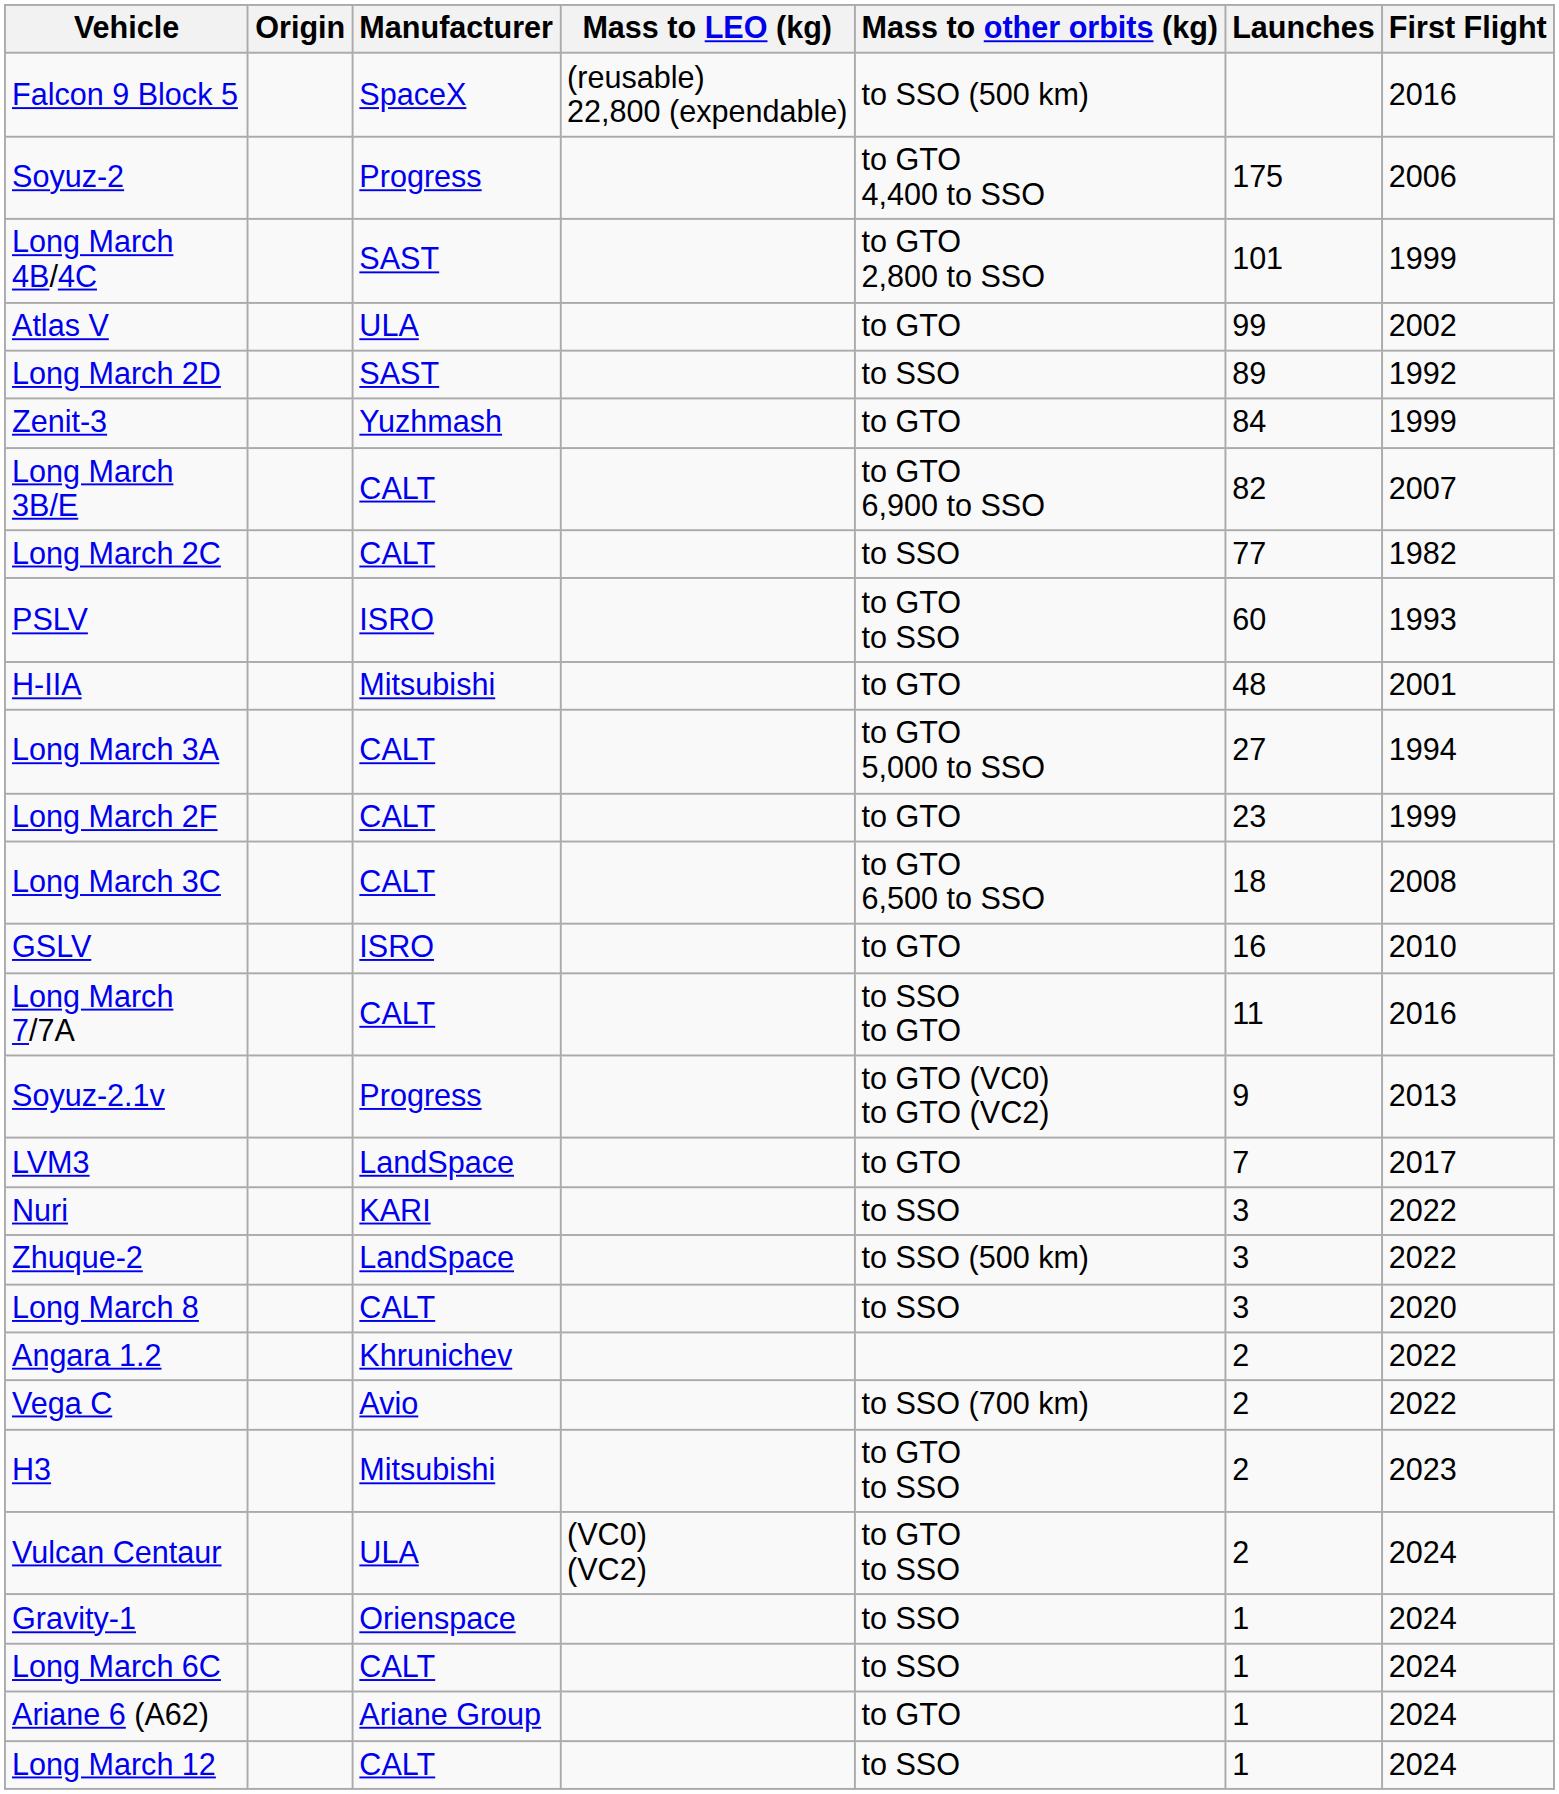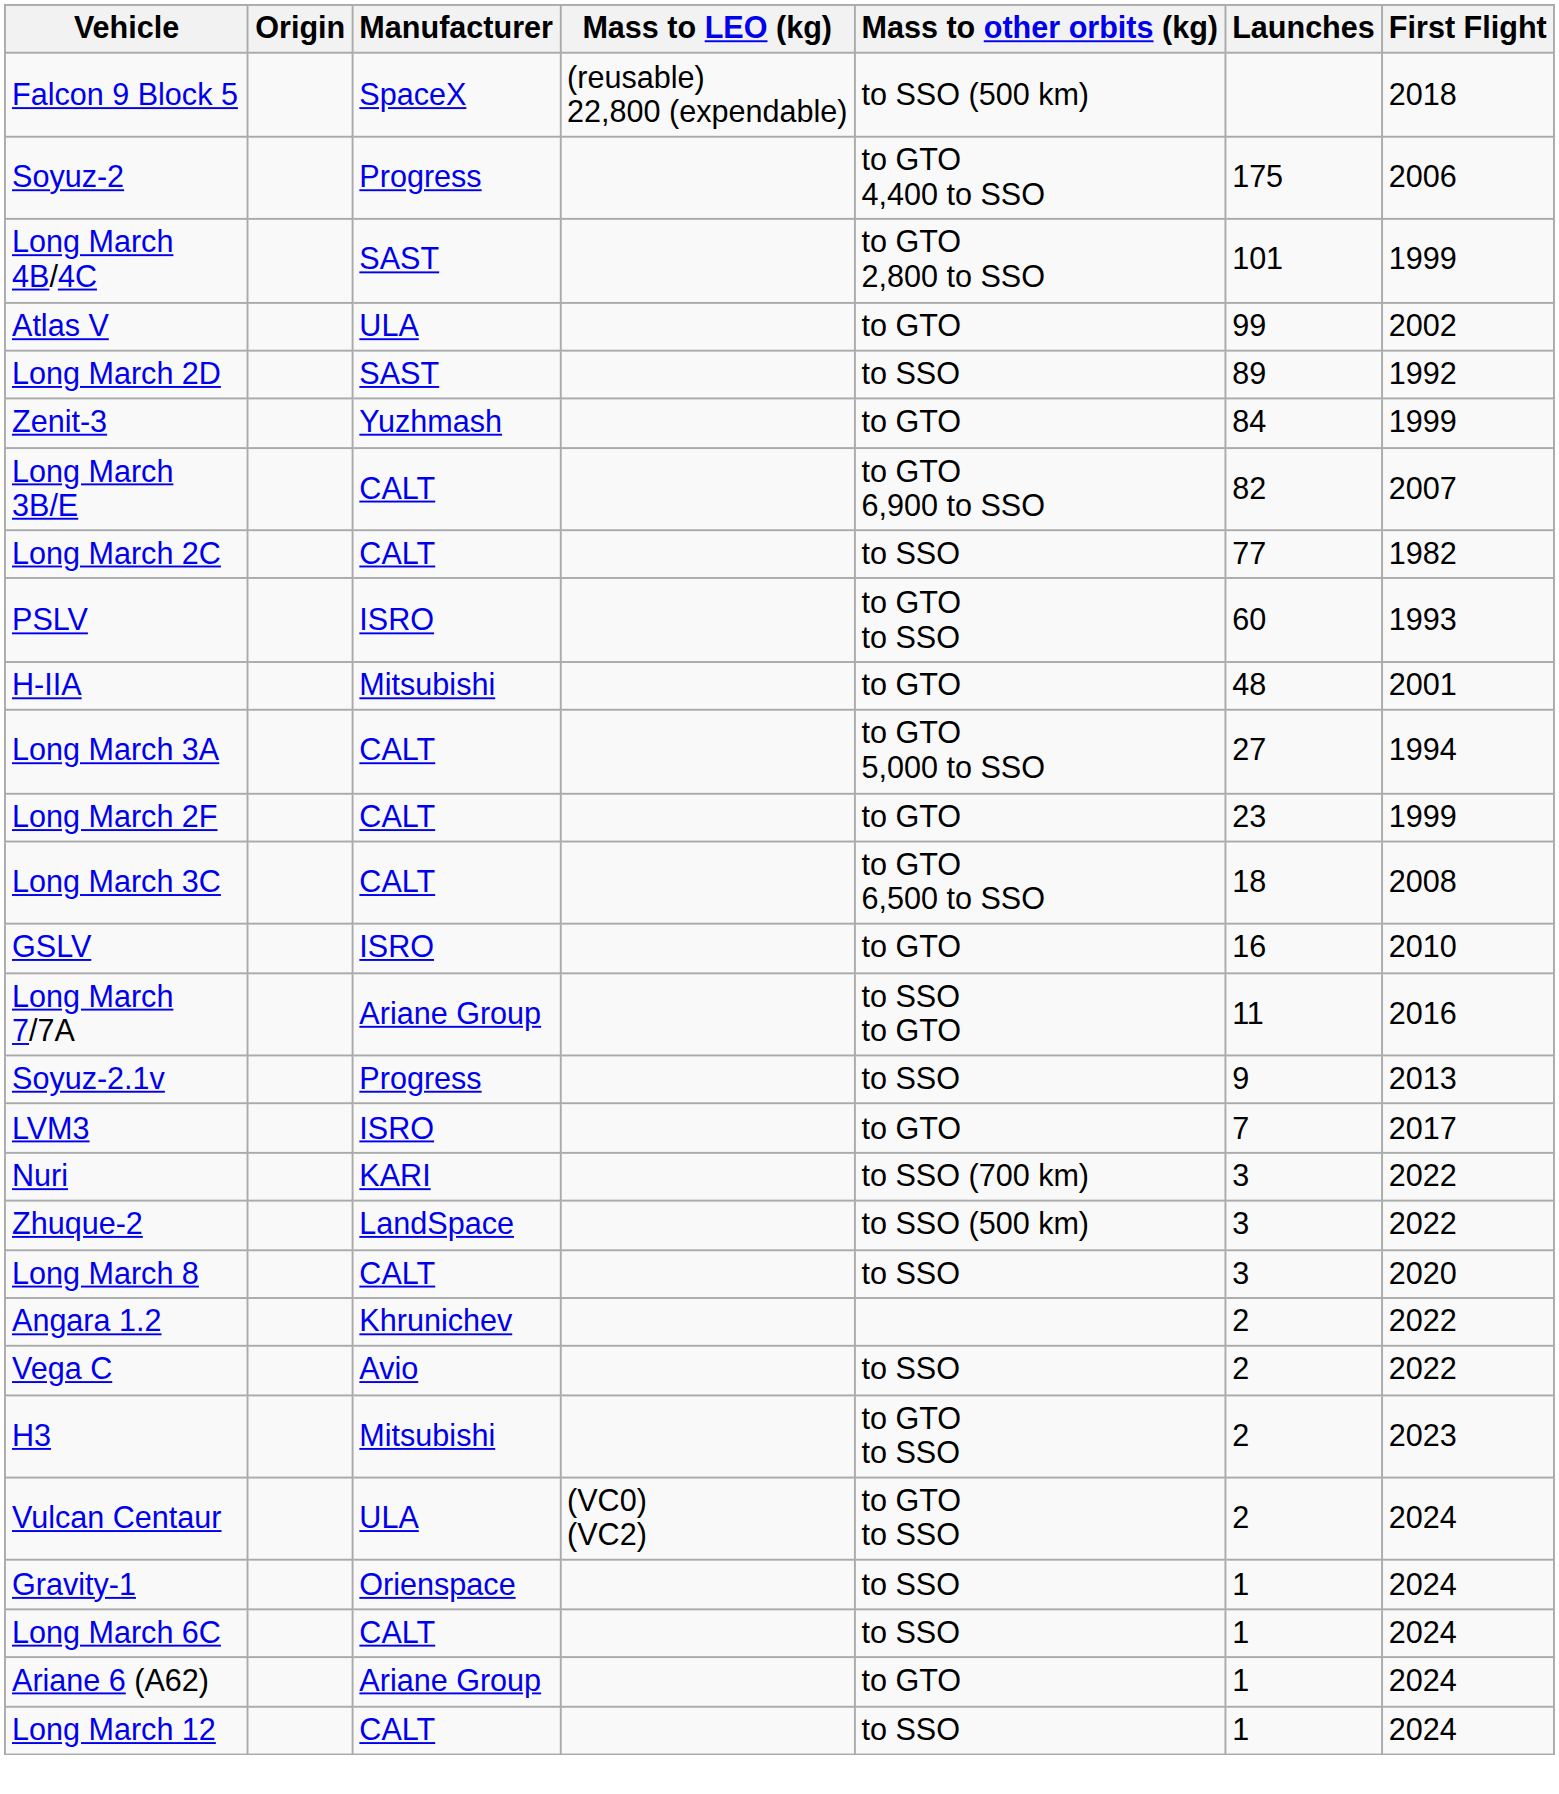 <table class="wikitable sortable sticky-header">
 <tr>
 <th width="120">Vehicle</th>
 <th>Origin</th>
 <th>Manufacturer</th>
 <th>Mass to <a href='#'>LEO</a> (kg)</th>
 <th>Mass to <a href='#'>other orbits</a> (kg)</th>
 <th>Launches</th>
 <th>First Flight</th>
 </tr>
 <tr>
 <td><a href='#'>Falcon 9 Block 5</a></td>
 <td></td>
 <td><a href='#'>SpaceX</a></td>
 <td> (reusable) <br> 22,800 (expendable)</td>
 <td> to SSO (500 km)</td>
 <td></td>
-<td>2016</td>
+<td>2018</td>
 </tr>
 <tr>
 <td><a href='#'>Soyuz-2</a></td>
 <td></td>
 <td><a href='#'>Progress</a></td>
 <td></td>
 <td> to GTO<br>4,400 to SSO</td>
 <td>175</td>
 <td>2006</td>
 </tr>
 <tr>
 <td><a href='#'>Long March 4B</a>/<a href='#'>4C</a></td>
 <td></td>
 <td><a href='#'>SAST</a></td>
 <td></td>
 <td> to GTO <br> 2,800 to SSO</td>
 <td>101</td>
 <td>1999</td>
 </tr>
 <tr>
 <td><a href='#'>Atlas V</a></td>
 <td></td>
 <td><a href='#'>ULA</a></td>
 <td></td>
 <td> to GTO</td>
 <td>99</td>
 <td>2002</td>
 </tr>
 <tr>
 <td><a href='#'>Long March 2D</a></td>
 <td></td>
 <td><a href='#'>SAST</a></td>
 <td></td>
 <td> to SSO</td>
 <td>89</td>
 <td>1992</td>
 </tr>
 <tr>
 <td><a href='#'>Zenit-3</a></td>
 <td></td>
 <td><a href='#'>Yuzhmash</a></td>
 <td></td>
 <td> to GTO</td>
 <td>84</td>
 <td>1999</td>
 </tr>
 <tr>
 <td><a href='#'>Long March 3B/E</a></td>
 <td></td>
 <td><a href='#'>CALT</a></td>
 <td></td>
 <td> to GTO <br> 6,900 to SSO</td>
 <td>82</td>
 <td>2007</td>
 </tr>
 <tr>
 <td><a href='#'>Long March 2C</a></td>
 <td></td>
 <td><a href='#'>CALT</a></td>
 <td></td>
 <td> to SSO</td>
 <td>77</td>
 <td>1982</td>
 </tr>
 <tr>
 <td><a href='#'>PSLV</a></td>
 <td></td>
 <td><a href='#'>ISRO</a></td>
 <td></td>
 <td> to GTO<br> to SSO</td>
 <td>60</td>
 <td>1993</td>
 </tr>
 <tr>
 <td><a href='#'>H-IIA</a></td>
 <td></td>
 <td><a href='#'>Mitsubishi</a></td>
 <td></td>
 <td> to GTO</td>
 <td>48</td>
 <td>2001</td>
 </tr>
 <tr>
 <td><a href='#'>Long March 3A</a></td>
 <td></td>
 <td><a href='#'>CALT</a></td>
 <td></td>
 <td> to GTO <br> 5,000 to SSO</td>
 <td>27</td>
 <td>1994</td>
 </tr>
 <tr>
 <td><a href='#'>Long March 2F</a></td>
 <td></td>
 <td><a href='#'>CALT</a></td>
 <td></td>
 <td> to GTO</td>
 <td>23</td>
 <td>1999</td>
 </tr>
 <tr>
 <td><a href='#'>Long March 3C</a></td>
 <td></td>
 <td><a href='#'>CALT</a></td>
 <td></td>
 <td> to GTO <br> 6,500 to SSO</td>
 <td>18</td>
 <td>2008</td>
 </tr>
 <tr>
 <td><a href='#'>GSLV</a></td>
 <td></td>
 <td><a href='#'>ISRO</a></td>
 <td></td>
 <td> to GTO</td>
 <td>16</td>
 <td>2010</td>
 </tr>
 <tr>
 <td><a href='#'>Long March 7</a>/7A</td>
 <td></td>
-<td><a href='#'>CALT</a></td>
+<td><a href='#'>Ariane Group</a></td>
 <td></td>
 <td> to SSO <br>  to GTO</td>
 <td>11</td>
 <td>2016</td>
 </tr>
 <tr>
 <td><a href='#'>Soyuz-2.1v</a></td>
 <td></td>
 <td><a href='#'>Progress</a></td>
 <td></td>
-<td> to GTO (VC0) <br>  to GTO (VC2)</td>
+<td> to SSO</td>
 <td>9</td>
 <td>2013</td>
 </tr>
 <tr>
 <td><a href='#'>LVM3</a></td>
 <td></td>
-<td><a href='#'>LandSpace</a></td>
+<td><a href='#'>ISRO</a></td>
 <td></td>
 <td> to GTO</td>
 <td>7</td>
 <td>2017</td>
 </tr>
 <tr>
 <td><a href='#'>Nuri</a></td>
 <td></td>
 <td><a href='#'>KARI</a></td>
 <td></td>
-<td> to SSO</td>
+<td> to SSO (700 km)</td>
 <td>3</td>
 <td>2022</td>
 </tr>
 <tr>
 <td><a href='#'>Zhuque-2</a></td>
 <td></td>
 <td><a href='#'>LandSpace</a></td>
 <td></td>
 <td> to SSO (500 km)</td>
 <td>3</td>
 <td>2022</td>
 </tr>
 <tr>
 <td><a href='#'>Long March 8</a></td>
 <td></td>
 <td><a href='#'>CALT</a></td>
 <td></td>
 <td> to SSO</td>
 <td>3</td>
 <td>2020</td>
 </tr>
 <tr>
 <td><a href='#'>Angara 1.2</a></td>
 <td></td>
 <td><a href='#'>Khrunichev</a></td>
 <td></td>
 <td></td>
 <td>2</td>
 <td>2022</td>
 </tr>
 <tr>
 <td><a href='#'>Vega C</a></td>
 <td><br></td>
 <td><a href='#'>Avio</a></td>
 <td></td>
-<td> to SSO (700 km)</td>
+<td> to SSO</td>
 <td>2</td>
 <td>2022</td>
 </tr>
 <tr>
 <td><a href='#'>H3</a></td>
 <td></td>
 <td><a href='#'>Mitsubishi</a></td>
 <td></td>
 <td> to GTO<br> to SSO</td>
 <td>2</td>
 <td>2023</td>
 </tr>
 <tr>
 <td><a href='#'>Vulcan Centaur</a></td>
 <td></td>
 <td><a href='#'>ULA</a></td>
 <td> (VC0)<br> (VC2)</td>
 <td> to GTO<br> to SSO</td>
 <td>2</td>
 <td>2024</td>
 </tr>
 <tr>
 <td><a href='#'>Gravity-1</a></td>
 <td></td>
 <td><a href='#'>Orienspace</a></td>
 <td></td>
 <td> to SSO</td>
 <td>1</td>
 <td>2024</td>
 </tr>
 <tr>
 <td><a href='#'>Long March 6C</a></td>
 <td></td>
 <td><a href='#'>CALT</a></td>
 <td></td>
 <td> to SSO</td>
 <td>1</td>
 <td>2024</td>
 </tr>
 <tr>
 <td><a href='#'>Ariane 6</a> (A62)</td>
 <td><br></td>
 <td><a href='#'>Ariane Group</a></td>
 <td></td>
 <td> to GTO</td>
 <td>1</td>
 <td>2024</td>
 </tr>
 <tr>
 <td><a href='#'>Long March 12</a></td>
 <td></td>
 <td><a href='#'>CALT</a></td>
 <td></td>
 <td> to SSO</td>
 <td>1</td>
 <td>2024</td>
 </tr>
 </table>
